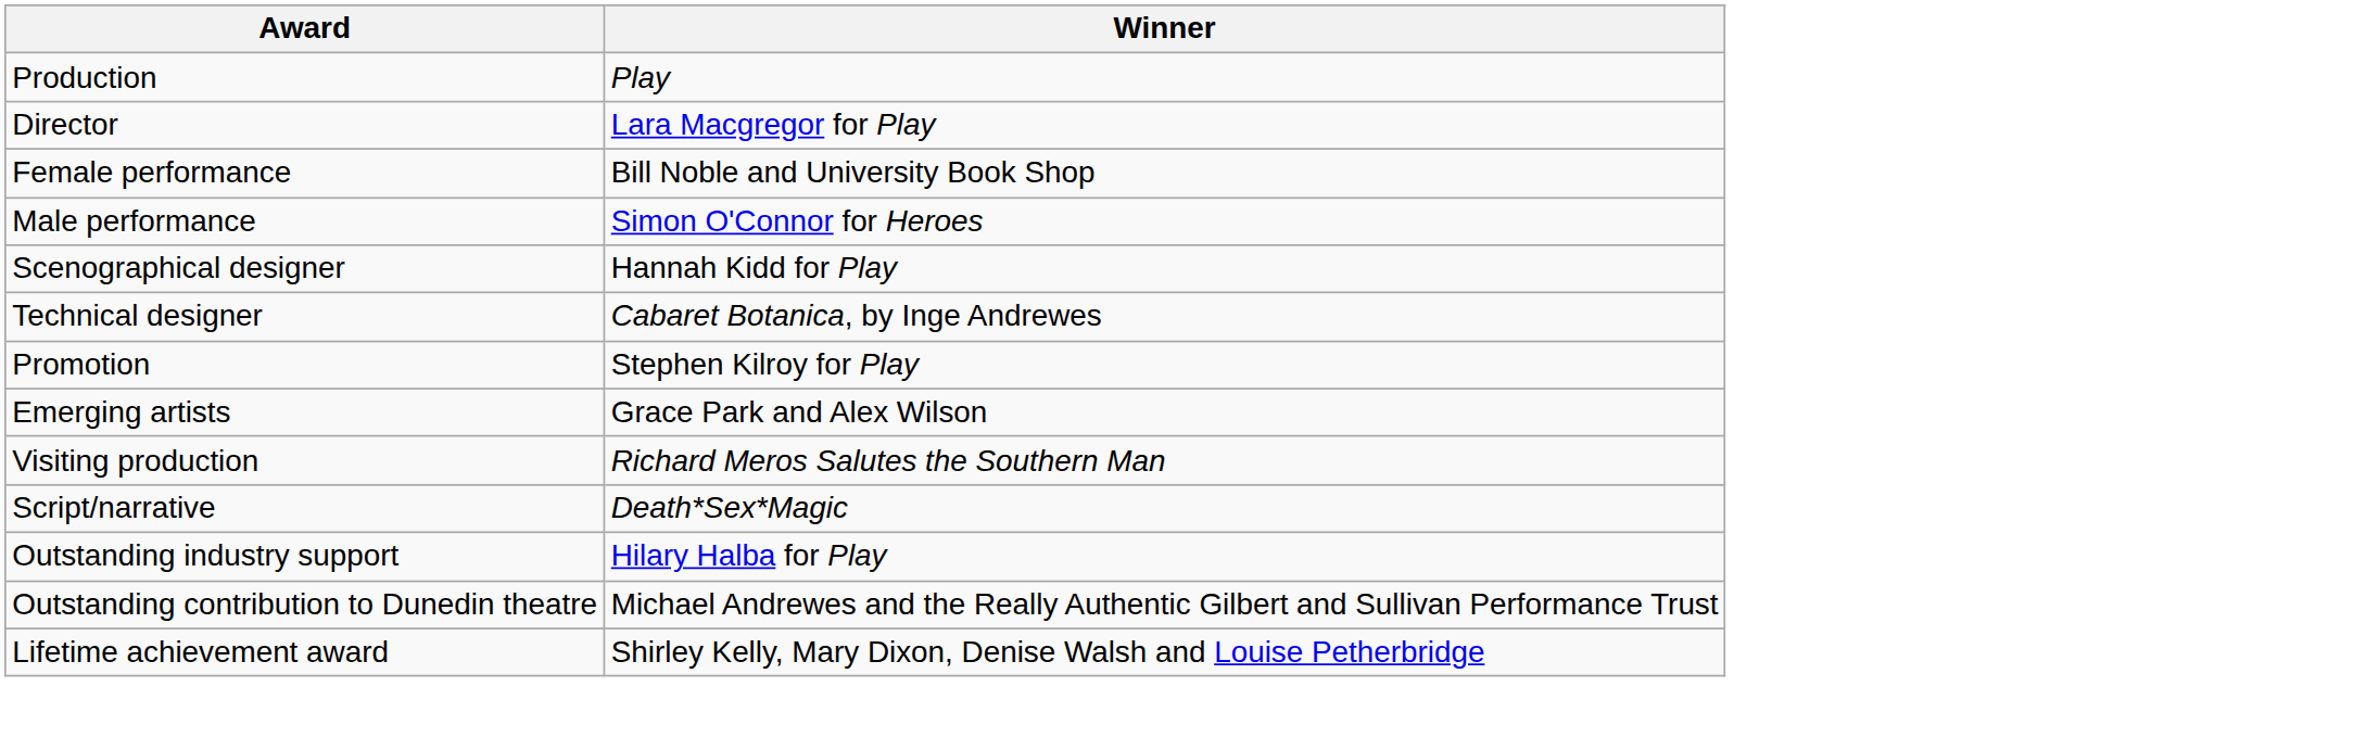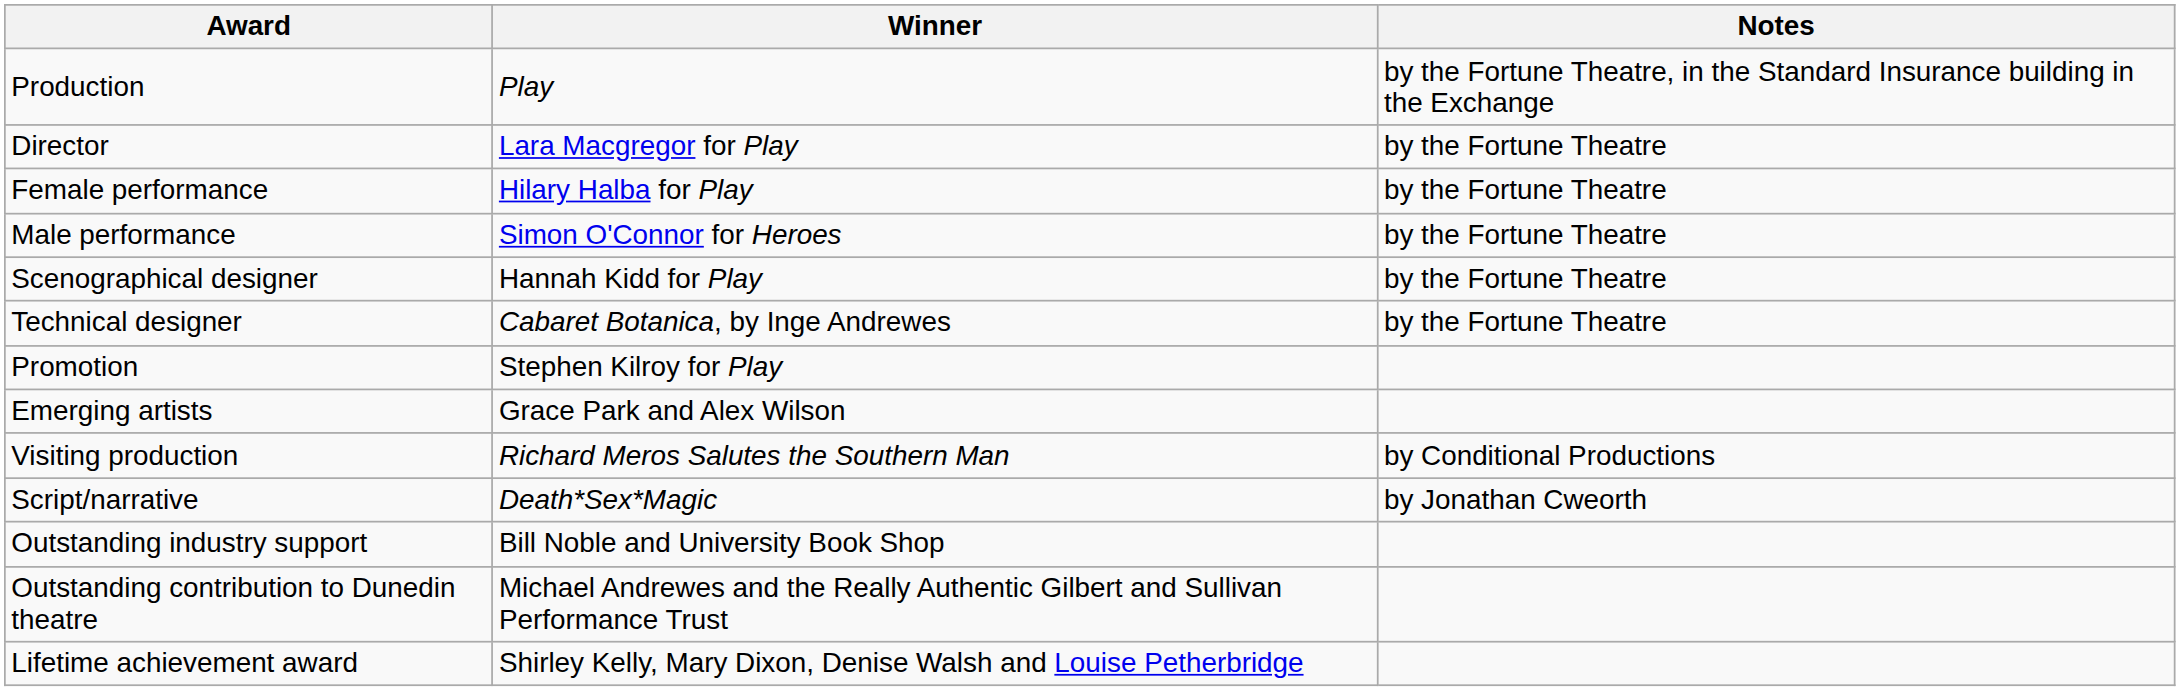 <table class="wikitable">
 <tr>
 <th>Award</th>
 <th>Winner</th>
+<th>Notes</th>
 </tr>
 <tr>
 <td>Production</td>
 <td><em>Play</em></td>
+<td>by the Fortune Theatre, in the Standard Insurance building in the Exchange</td>
 </tr>
 <tr>
 <td>Director</td>
 <td><a href='#'>Lara Macgregor</a> for <em>Play</em></td>
+<td>by the Fortune Theatre</td>
 </tr>
 <tr>
 <td>Female performance</td>
-<td>Bill Noble and University Book Shop</td>
+<td><a href='#'>Hilary Halba</a> for <em>Play</em></td>
+<td>by the Fortune Theatre</td>
 </tr>
 <tr>
 <td>Male performance</td>
 <td><a href='#'>Simon O'Connor</a> for <em>Heroes</em></td>
+<td>by the Fortune Theatre</td>
 </tr>
 <tr>
 <td>Scenographical designer</td>
 <td>Hannah Kidd for <em>Play</em></td>
+<td>by the Fortune Theatre</td>
 </tr>
 <tr>
 <td>Technical designer</td>
 <td><em>Cabaret Botanica</em>, by Inge Andrewes</td>
+<td>by the Fortune Theatre</td>
 </tr>
 <tr>
 <td>Promotion</td>
 <td>Stephen Kilroy for <em>Play</em></td>
+<td></td>
 </tr>
 <tr>
 <td>Emerging artists</td>
 <td>Grace Park and Alex Wilson</td>
+<td></td>
 </tr>
 <tr>
 <td>Visiting production</td>
 <td><em>Richard Meros Salutes the Southern Man</em></td>
+<td>by Conditional Productions</td>
 </tr>
 <tr>
 <td>Script/narrative</td>
 <td><em>Death*Sex*Magic</em></td>
+<td>by Jonathan Cweorth</td>
 </tr>
 <tr>
 <td>Outstanding industry support</td>
-<td><a href='#'>Hilary Halba</a> for <em>Play</em></td>
+<td>Bill Noble and University Book Shop</td>
+<td></td>
 </tr>
 <tr>
 <td>Outstanding contribution to Dunedin theatre</td>
 <td>Michael Andrewes and the Really Authentic Gilbert and Sullivan Performance Trust</td>
+<td></td>
 </tr>
 <tr>
 <td>Lifetime achievement award</td>
 <td>Shirley Kelly, Mary Dixon, Denise Walsh and <a href='#'>Louise Petherbridge</a></td>
+<td></td>
 </tr>
 </table>
